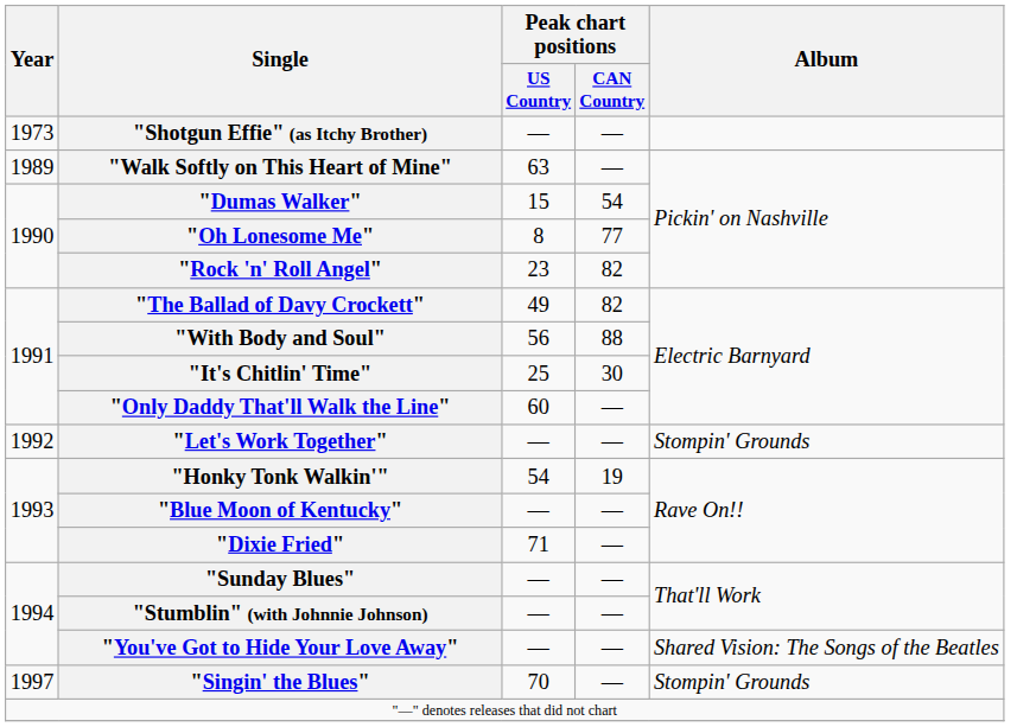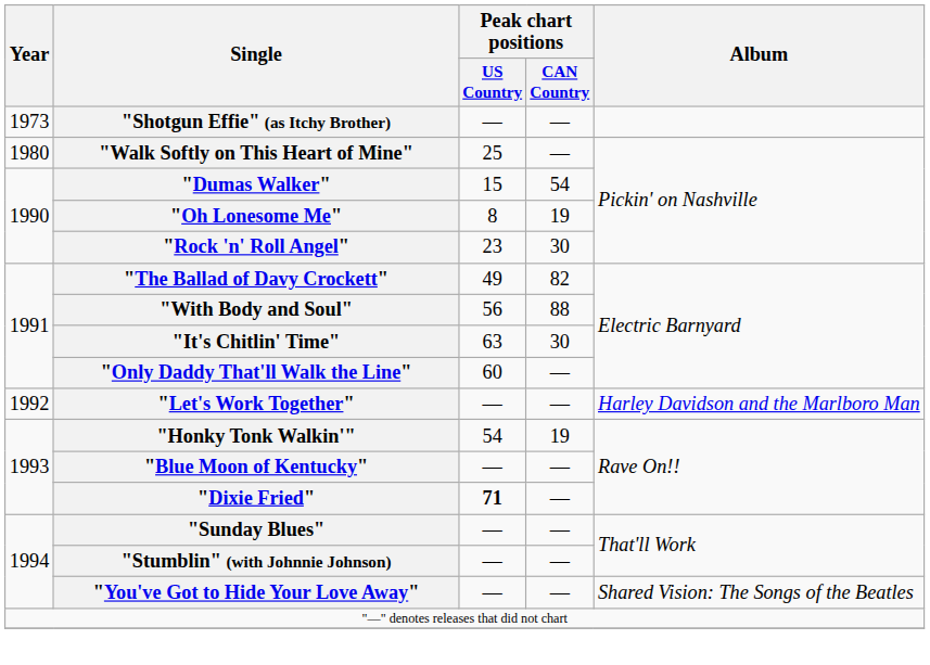 <table class="wikitable plainrowheaders" style="text-align:center;">
 <tr>
 <th rowspan="2">Year</th>
 <th rowspan="2" style="width:20em;">Single</th>
 <th colspan="2">Peak chart<br>positions</th>
 <th rowspan="2">Album</th>
 </tr>
 <tr style="font-size: smaller">
 <th width="45"><a href='#'>US Country</a><br></th>
 <th width="45"><a href='#'>CAN Country</a><br></th>
 </tr>
 <tr>
 <td>1973</td>
 <th scope="row">"Shotgun Effie" <small>(as Itchy Brother)</small></th>
 <td>—</td>
 <td>—</td>
 <td></td>
 </tr>
 <tr>
-<td>1989</td>
+<td>1980</td>
 <th scope="row">"Walk Softly on This Heart of Mine"</th>
-<td>63</td>
+<td>25</td>
 <td>—</td>
 <td align="left" rowspan="4"><em>Pickin' on Nashville</em></td>
 </tr>
 <tr>
 <td rowspan="3">1990</td>
 <th scope="row">"<a href='#'>Dumas Walker</a>"</th>
 <td>15</td>
 <td>54</td>
 </tr>
 <tr>
 <th scope="row">"<a href='#'>Oh Lonesome Me</a>"</th>
 <td>8</td>
-<td>77</td>
+<td>19</td>
 </tr>
 <tr>
 <th scope="row">"<a href='#'>Rock 'n' Roll Angel</a>"</th>
 <td>23</td>
-<td>82</td>
+<td>30</td>
 </tr>
 <tr>
 <td rowspan="4">1991</td>
 <th scope="row">"<a href='#'>The Ballad of Davy Crockett</a>"</th>
 <td>49</td>
 <td>82</td>
 <td align="left" rowspan="4"><em>Electric Barnyard</em></td>
 </tr>
 <tr>
 <th scope="row">"With Body and Soul"</th>
 <td>56</td>
 <td>88</td>
 </tr>
 <tr>
 <th scope="row">"It's Chitlin' Time"</th>
-<td>25</td>
+<td>63</td>
 <td>30</td>
 </tr>
 <tr>
 <th scope="row">"<a href='#'>Only Daddy That'll Walk the Line</a>"</th>
 <td>60</td>
 <td>—</td>
 </tr>
 <tr>
 <td>1992</td>
 <th scope="row">"<a href='#'>Let's Work Together</a>"</th>
 <td>—</td>
 <td>—</td>
-<td align="left"><em>Stompin' Grounds</em></td>
+<td align="left"><em><a href='#'>Harley Davidson and the Marlboro Man</a></em> </td>
 </tr>
 <tr>
 <td rowspan="3">1993</td>
 <th scope="row">"Honky Tonk Walkin'"</th>
 <td>54</td>
 <td>19</td>
 <td align="left" rowspan="3"><em>Rave On!!</em></td>
 </tr>
 <tr>
 <th scope="row">"<a href='#'>Blue Moon of Kentucky</a>"</th>
 <td>—</td>
 <td>—</td>
 </tr>
 <tr>
 <th scope="row">"<a href='#'>Dixie Fried</a>"</th>
-<td>71</td>
+<td><strong>71</strong></td>
 <td>—</td>
 </tr>
 <tr>
 <td rowspan="3">1994</td>
 <th scope="row">"Sunday Blues" </th>
 <td>—</td>
 <td>—</td>
 <td align="left" rowspan="2"><em>That'll Work</em></td>
 </tr>
 <tr>
 <th scope="row">"Stumblin" <small>(with Johnnie Johnson)</small></th>
 <td>—</td>
 <td>—</td>
 </tr>
 <tr>
 <th scope="row">"<a href='#'>You've Got to Hide Your Love Away</a>"</th>
 <td>—</td>
 <td>—</td>
 <td align="left"><em>Shared Vision: The Songs of the Beatles</em></td>
 </tr>
 <tr>
-<td>1997</td>
-<th scope="row">"<a href='#'>Singin' the Blues</a>"</th>
-<td>70</td>
-<td>—</td>
-<td align="left"><em>Stompin' Grounds</em></td>
-</tr>
-<tr>
 <td colspan="5" style="font-size:8pt">"—" denotes releases that did not chart</td>
 </tr>
 <tr>
 </tr>
 </table>
